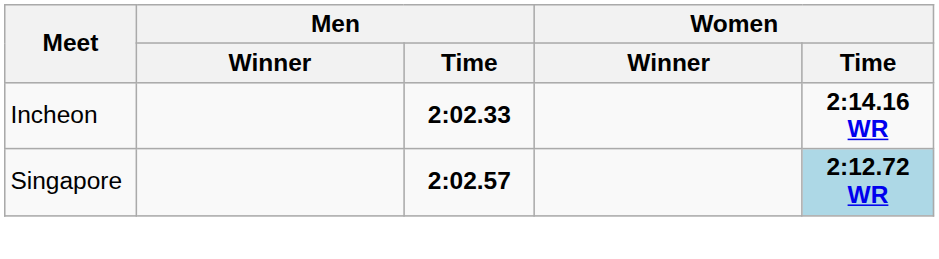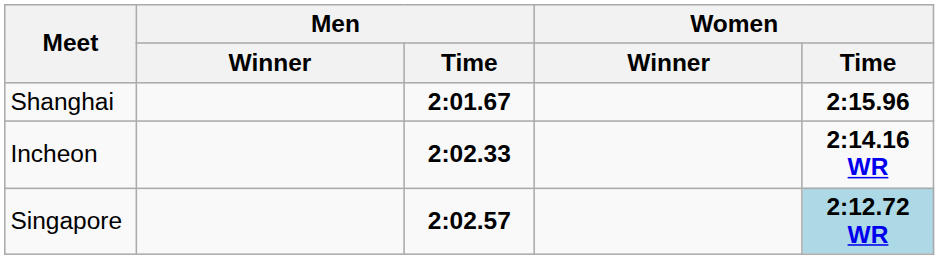 <table class="wikitable">
 <tr>
 <th width=80 rowspan=2>Meet</th>
 <th colspan=2>Men</th>
 <th colspan=2>Women</th>
 </tr>
 <tr>
 <th width=200>Winner</th>
 <th width=85>Time</th>
 <th width=200>Winner</th>
 <th width=85>Time</th>
+</tr>
+<tr>
+<td>Shanghai</td>
+<td></td>
+<td align=center><strong>2:01.67</strong></td>
+<td></td>
+<td align=center><strong>2:15.96</strong></td>
 </tr>
 <tr>
 <td>Incheon</td>
 <td></td>
 <td align=center><strong>2:02.33</strong></td>
 <td></td>
 <td align=center><strong>2:14.16 <a href='#'>WR</a></strong></td>
 </tr>
 <tr>
 <td>Singapore</td>
 <td></td>
 <td align=center><strong>2:02.57</strong></td>
 <td></td>
 <td align=center style="background: lightblue;"><strong>2:12.72 <a href='#'>WR</a></strong></td>
 </tr>
 </table>
